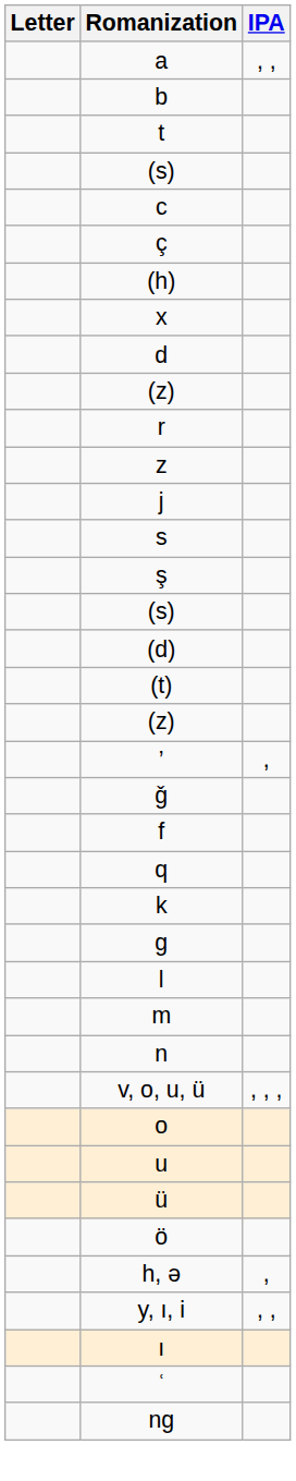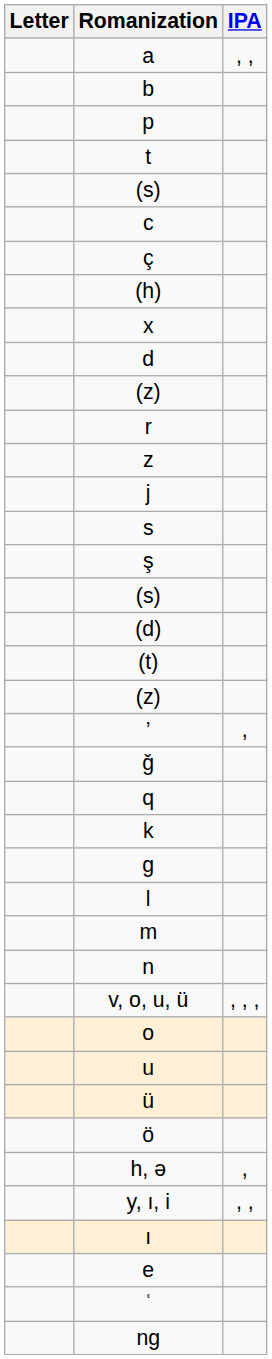 <table class="wikitable" style="text-align: center">
 <tr>
 <th>Letter</th>
 <th>Romanization</th>
 <th><a href='#'>IPA</a></th>
 </tr>
 <tr>
 <td style="font-size:200%"></td>
 <td>a</td>
 <td>, , </td>
 </tr>
 <tr>
 <td style="font-size:200%"></td>
 <td>b</td>
+<td></td>
+</tr>
+<tr>
+<td style="font-size:200%"></td>
+<td>p</td>
 <td></td>
 </tr>
 <tr>
 <td style="font-size:200%"></td>
 <td>t</td>
 <td></td>
 </tr>
 <tr>
 <td style="font-size:200%"></td>
 <td>(s)</td>
 <td></td>
 </tr>
 <tr>
 <td style="font-size:200%"></td>
 <td>c</td>
 <td></td>
 </tr>
 <tr>
 <td style="font-size:200%"></td>
 <td>ç</td>
 <td></td>
 </tr>
 <tr>
 <td style="font-size:200%"></td>
 <td>(h)</td>
 <td></td>
 </tr>
 <tr>
 <td style="font-size:200%"></td>
 <td>x</td>
 <td></td>
 </tr>
 <tr>
 <td style="font-size:200%"></td>
 <td>d</td>
 <td></td>
 </tr>
 <tr>
 <td style="font-size:200%"></td>
 <td>(z)</td>
 <td></td>
 </tr>
 <tr>
 <td style="font-size:200%"></td>
 <td>r</td>
 <td></td>
 </tr>
 <tr>
 <td style="font-size:200%"></td>
 <td>z</td>
 <td></td>
 </tr>
 <tr>
 <td style="font-size:200%"></td>
 <td>j</td>
 <td></td>
 </tr>
 <tr>
 <td style="font-size:200%"></td>
 <td>s</td>
 <td></td>
 </tr>
 <tr>
 <td style="font-size:200%"></td>
 <td>ş</td>
 <td></td>
 </tr>
 <tr>
 <td style="font-size:200%"></td>
 <td>(s)</td>
 <td></td>
 </tr>
 <tr>
 <td style="font-size:200%"></td>
 <td>(d)</td>
 <td></td>
 </tr>
 <tr>
 <td style="font-size:200%"></td>
 <td>(t)</td>
 <td></td>
 </tr>
 <tr>
 <td style="font-size:200%"></td>
 <td>(z)</td>
 <td></td>
 </tr>
 <tr>
 <td style="font-size:200%"></td>
 <td>’</td>
 <td>, </td>
 </tr>
 <tr>
 <td style="font-size:200%"></td>
 <td>ǧ</td>
 <td></td>
 </tr>
 <tr>
 <td style="font-size:200%"></td>
-<td>f</td>
-<td></td>
-</tr>
-<tr>
-<td style="font-size:200%"></td>
 <td>q</td>
 <td></td>
 </tr>
 <tr>
 <td style="font-size:200%"></td>
 <td>k</td>
 <td></td>
 </tr>
 <tr>
 <td style="font-size:200%"></td>
 <td>g</td>
 <td></td>
 </tr>
 <tr>
 <td style="font-size:200%"></td>
 <td>l</td>
 <td></td>
 </tr>
 <tr>
 <td style="font-size:200%"></td>
 <td>m</td>
 <td></td>
 </tr>
 <tr>
 <td style="font-size:200%"></td>
 <td>n</td>
 <td></td>
 </tr>
 <tr>
 <td style="font-size:200%"></td>
 <td>v, o, u, ü</td>
 <td>, , , </td>
 </tr>
 <tr bgcolor="#FFEFD5">
 <td style="font-size:200%"></td>
 <td>o</td>
 <td></td>
 </tr>
 <tr bgcolor="#FFEFD5">
 <td style="font-size:200%"></td>
 <td>u</td>
 <td></td>
 </tr>
 <tr bgcolor="#FFEFD5">
 <td style="font-size:200%"></td>
 <td>ü</td>
 <td></td>
 </tr>
 <tr>
 <td style="font-size:200%"></td>
 <td>ö</td>
 <td></td>
 </tr>
 <tr>
 <td style="font-size:200%"></td>
 <td>h, ə</td>
 <td>, </td>
 </tr>
 <tr>
 <td style="font-size:200%"></td>
 <td>y, ı, i</td>
 <td>, , </td>
 </tr>
 <tr bgcolor="#FFEFD5">
 <td style="font-size:200%"></td>
 <td>ı</td>
 <td></td>
 </tr>
 <tr>
 <td style="font-size:200%"></td>
+<td>e</td>
+<td></td>
+</tr>
+<tr>
+<td style="font-size:200%"></td>
 <td>ʿ</td>
 <td></td>
 </tr>
 <tr>
 <td style="font-size:200%"></td>
 <td>ng</td>
 <td></td>
 </tr>
 </table>
